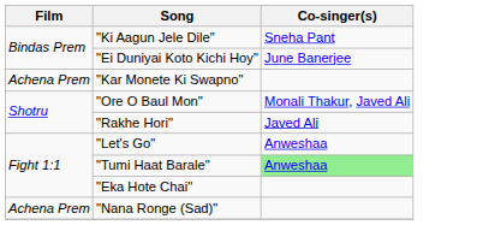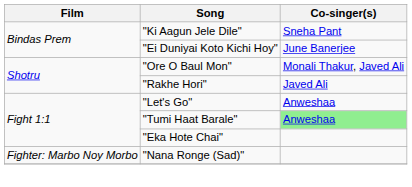 <table class="wikitable plainrowheaders" textcolor:#000;">
 <tr>
 <th scope="col"><strong>Film</strong></th>
 <th scope="col"><strong>Song</strong></th>
 <th scope="col"><strong>Co-singer(s)</strong></th>
 </tr>
 <tr>
 <td rowspan="2"><em>Bindas Prem</em></td>
 <td>"Ki Aagun Jele Dile"</td>
 <td><a href='#'>Sneha Pant</a></td>
 </tr>
 <tr>
 <td>"Ei Duniyai Koto Kichi Hoy"</td>
 <td><a href='#'>June Banerjee</a></td>
-</tr>
-<tr>
-<td><em>Achena Prem</em></td>
-<td>"Kar Monete Ki Swapno"</td>
-<td></td>
 </tr>
 <tr>
 <td rowspan="2"><em><a href='#'>Shotru</a></em></td>
 <td>"Ore O Baul Mon"</td>
 <td><a href='#'>Monali Thakur</a>, <a href='#'>Javed Ali</a></td>
 </tr>
 <tr>
 <td>"Rakhe Hori"</td>
 <td><a href='#'>Javed Ali</a></td>
 </tr>
 <tr>
 <td rowspan="3"><em>Fight 1:1</em></td>
 <td>"Let's Go"</td>
 <td><a href='#'>Anweshaa</a></td>
 </tr>
 <tr>
 <td>"Tumi Haat Barale"</td>
 <td style="background: lightgreen;"><a href='#'>Anweshaa</a></td>
 </tr>
 <tr>
 <td>"Eka Hote Chai"</td>
 <td></td>
 </tr>
 <tr>
-<td><em>Achena Prem</em></td>
+<td><em>Fighter: Marbo Noy Morbo</em></td>
 <td>"Nana Ronge (Sad)"</td>
 <td></td>
 </tr>
 <tr>
 </tr>
 </table>
